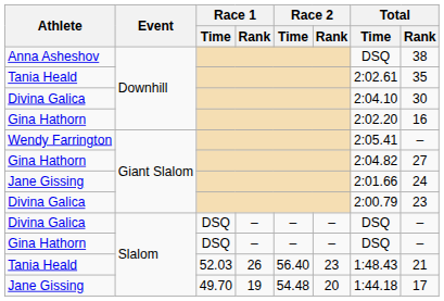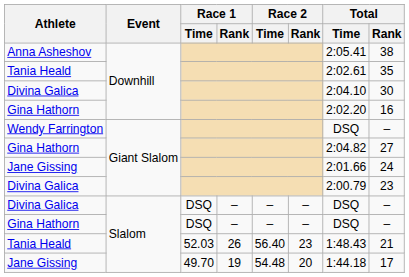 <table class="wikitable" style="font-size:90%">
 <tr>
 <th rowspan="2">Athlete</th>
 <th rowspan="2">Event</th>
 <th colspan="2">Race 1</th>
 <th colspan="2">Race 2</th>
 <th colspan="2">Total</th>
 </tr>
 <tr>
 <th>Time</th>
 <th>Rank</th>
 <th>Time</th>
 <th>Rank</th>
 <th>Time</th>
 <th>Rank</th>
 </tr>
 <tr>
 <td><a href='#'>Anna Asheshov</a></td>
 <td rowspan="4">Downhill</td>
 <td colspan="4" bgcolor="wheat"></td>
-<td align="center">DSQ</td>
+<td align="center">2:05.41</td>
 <td align="center">38</td>
 </tr>
 <tr>
 <td><a href='#'>Tania Heald</a></td>
 <td colspan="4" bgcolor="wheat"></td>
 <td align="center">2:02.61</td>
 <td align="center">35</td>
 </tr>
 <tr>
 <td><a href='#'>Divina Galica</a></td>
 <td colspan="4" bgcolor="wheat"></td>
 <td align="center">2:04.10</td>
 <td align="center">30</td>
 </tr>
 <tr>
 <td><a href='#'>Gina Hathorn</a></td>
 <td colspan="4" bgcolor="wheat"></td>
 <td align="center">2:02.20</td>
 <td align="center">16</td>
 </tr>
 <tr>
 <td><a href='#'>Wendy Farrington</a></td>
 <td rowspan="4">Giant Slalom</td>
 <td colspan="4" bgcolor="wheat"></td>
-<td align="center">2:05.41</td>
+<td align="center">DSQ</td>
 <td align="center">–</td>
 </tr>
 <tr>
 <td><a href='#'>Gina Hathorn</a></td>
 <td colspan="4" bgcolor="wheat"></td>
 <td align="center">2:04.82</td>
 <td align="center">27</td>
 </tr>
 <tr>
 <td><a href='#'>Jane Gissing</a></td>
 <td colspan="4" bgcolor="wheat"></td>
 <td align="center">2:01.66</td>
 <td align="center">24</td>
 </tr>
 <tr>
 <td><a href='#'>Divina Galica</a></td>
 <td colspan="4" bgcolor="wheat"></td>
 <td align="center">2:00.79</td>
 <td align="center">23</td>
 </tr>
 <tr>
 <td><a href='#'>Divina Galica</a></td>
 <td rowspan="4">Slalom</td>
 <td align="center">DSQ</td>
 <td align="center">–</td>
 <td align="center">–</td>
 <td align="center">–</td>
 <td align="center">DSQ</td>
 <td align="center">–</td>
 </tr>
 <tr>
 <td><a href='#'>Gina Hathorn</a></td>
 <td align="center">DSQ</td>
 <td align="center">–</td>
 <td align="center">–</td>
 <td align="center">–</td>
 <td align="center">DSQ</td>
 <td align="center">–</td>
 </tr>
 <tr>
 <td><a href='#'>Tania Heald</a></td>
 <td align="center">52.03</td>
 <td align="center">26</td>
 <td align="center">56.40</td>
 <td align="center">23</td>
 <td align="center">1:48.43</td>
 <td align="center">21</td>
 </tr>
 <tr>
 <td><a href='#'>Jane Gissing</a></td>
 <td align="center">49.70</td>
 <td align="center">19</td>
 <td align="center">54.48</td>
 <td align="center">20</td>
 <td align="center">1:44.18</td>
 <td align="center">17</td>
 </tr>
 </table>
